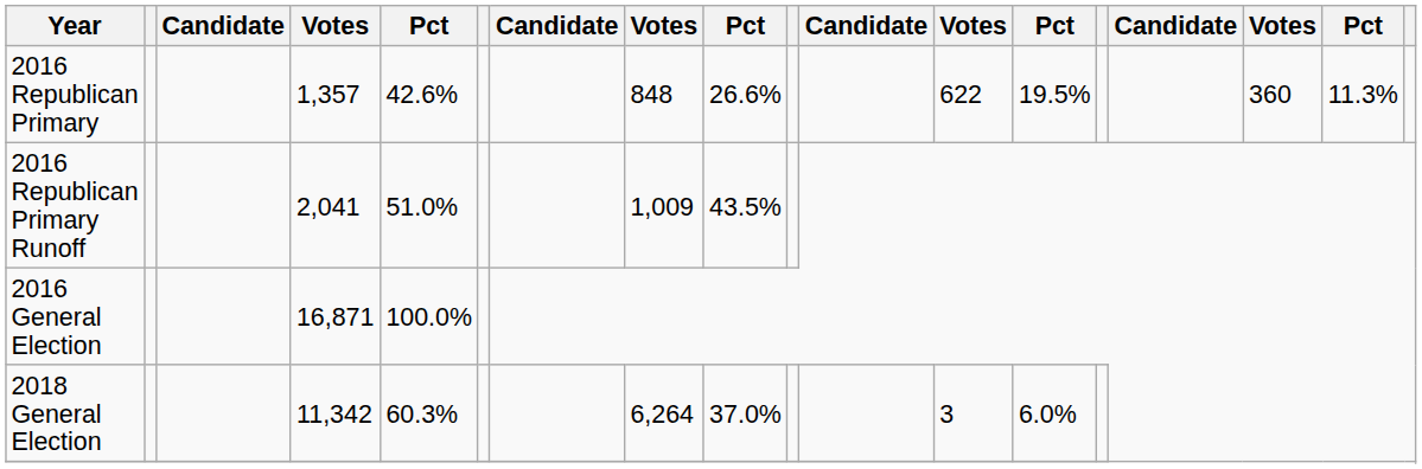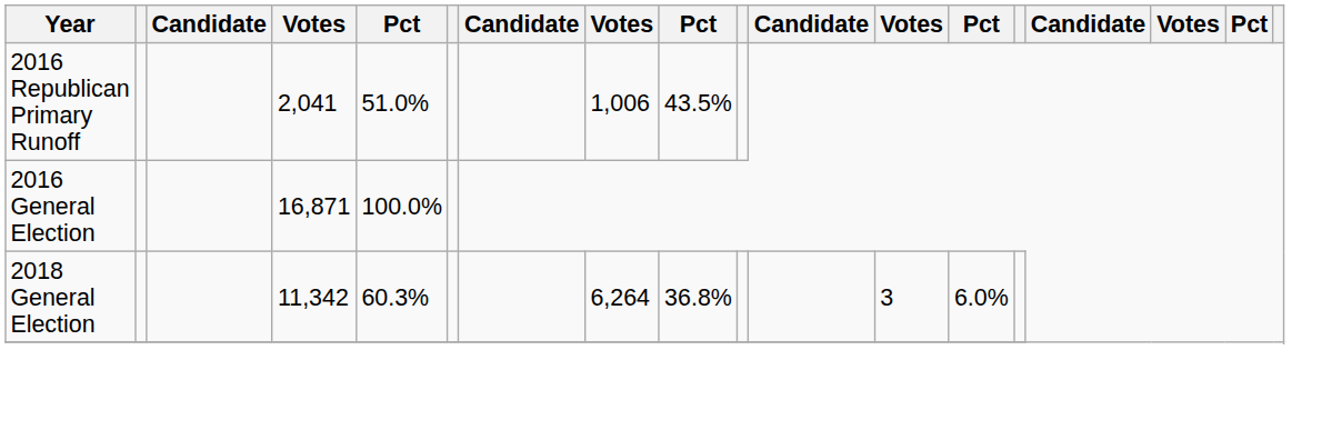 <table class="wikitable" style="margin:0.5em ; font-size:95%">
 <tr>
 <th>Year</th>
 <th></th>
 <th>Candidate</th>
 <th>Votes</th>
 <th>Pct</th>
 <th></th>
 <th>Candidate</th>
 <th>Votes</th>
 <th>Pct</th>
 <th></th>
 <th>Candidate</th>
 <th>Votes</th>
 <th>Pct</th>
 <th></th>
 <th>Candidate</th>
 <th>Votes</th>
 <th>Pct</th>
 <th></th>
 </tr>
 <tr>
-<td>2016 Republican Primary</td>
-<td></td>
-<td></td>
-<td>1,357</td>
-<td>42.6%</td>
-<td></td>
-<td></td>
-<td>848</td>
-<td>26.6%</td>
-<td></td>
-<td></td>
-<td>622</td>
-<td>19.5%</td>
-<td></td>
-<td></td>
-<td>360</td>
-<td>11.3%</td>
-<td></td>
-</tr>
-<tr>
 <td>2016 Republican Primary Runoff</td>
 <td></td>
 <td></td>
 <td>2,041</td>
 <td>51.0%</td>
 <td></td>
 <td></td>
-<td>1,009</td>
+<td>1,006</td>
 <td>43.5%</td>
 <td></td>
 </tr>
 <tr>
 <td>2016 General Election</td>
 <td></td>
 <td></td>
 <td>16,871</td>
 <td>100.0%</td>
 <td></td>
 </tr>
 <tr>
 <td>2018 General Election</td>
 <td></td>
 <td></td>
 <td>11,342</td>
 <td>60.3%</td>
 <td></td>
 <td></td>
 <td>6,264</td>
-<td>37.0%</td>
+<td>36.8%</td>
 <td></td>
 <td></td>
 <td>3</td>
 <td>6.0%</td>
 <td></td>
 </tr>
 <tr>
 </tr>
 </table>
